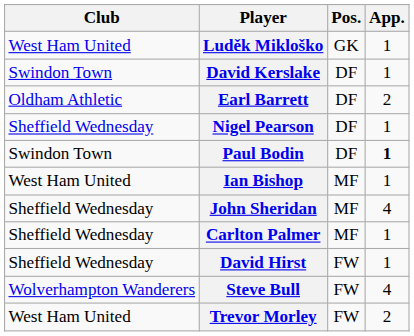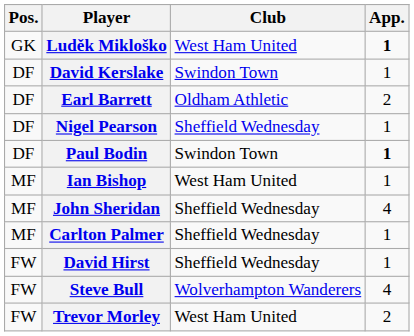 <table class="wikitable plainrowheaders" style="text-align: left">
 <tr>
+<th scope=col>Pos.</th>
+<th scope=col>Player</th>
 <th scope=col>Club</th>
-<th scope=col>Player</th>
-<th scope=col>Pos.</th>
 <th scope=col>App.</th>
 </tr>
 <tr>
+<td style=text-align:center>GK</td>
+<th scope=row><a href='#'>Luděk Mikloško</a></th>
 <td><a href='#'>West Ham United</a></td>
-<th scope=row><a href='#'>Luděk Mikloško</a></th>
-<td style=text-align:center>GK</td>
+<td style=text-align:center><strong>1</strong></td>
+</tr>
+<tr>
+<td style=text-align:center>DF</td>
+<th scope=row><a href='#'>David Kerslake</a></th>
+<td><a href='#'>Swindon Town</a></td>
 <td style=text-align:center>1</td>
 </tr>
 <tr>
-<td><a href='#'>Swindon Town</a></td>
-<th scope=row><a href='#'>David Kerslake</a></th>
 <td style=text-align:center>DF</td>
+<th scope=row><a href='#'>Earl Barrett</a> </th>
+<td><a href='#'>Oldham Athletic</a></td>
+<td style=text-align:center>2</td>
+</tr>
+<tr>
+<td style=text-align:center>DF</td>
+<th scope=row><a href='#'>Nigel Pearson</a></th>
+<td><a href='#'>Sheffield Wednesday</a></td>
 <td style=text-align:center>1</td>
 </tr>
 <tr>
-<td><a href='#'>Oldham Athletic</a></td>
-<th scope=row><a href='#'>Earl Barrett</a> </th>
 <td style=text-align:center>DF</td>
-<td style=text-align:center>2</td>
+<th scope=row><a href='#'>Paul Bodin</a></th>
+<td>Swindon Town</td>
+<td style=text-align:center><strong>1</strong></td>
 </tr>
 <tr>
-<td><a href='#'>Sheffield Wednesday</a></td>
-<th scope=row><a href='#'>Nigel Pearson</a></th>
-<td style=text-align:center>DF</td>
+<td style=text-align:center>MF</td>
+<th scope=row><a href='#'>Ian Bishop</a></th>
+<td>West Ham United</td>
 <td style=text-align:center>1</td>
 </tr>
 <tr>
-<td>Swindon Town</td>
-<th scope=row><a href='#'>Paul Bodin</a></th>
-<td style=text-align:center>DF</td>
-<td style=text-align:center><strong>1</strong></td>
+<td style=text-align:center>MF</td>
+<th scope=row><a href='#'>John Sheridan</a> </th>
+<td>Sheffield Wednesday</td>
+<td style=text-align:center>4</td>
 </tr>
 <tr>
-<td>West Ham United</td>
-<th scope=row><a href='#'>Ian Bishop</a></th>
 <td style=text-align:center>MF</td>
+<th scope=row><a href='#'>Carlton Palmer</a></th>
+<td>Sheffield Wednesday</td>
 <td style=text-align:center>1</td>
 </tr>
 <tr>
+<td style=text-align:center>FW</td>
+<th scope=row><a href='#'>David Hirst</a></th>
 <td>Sheffield Wednesday</td>
-<th scope=row><a href='#'>John Sheridan</a> </th>
-<td style=text-align:center>MF</td>
+<td style=text-align:center>1</td>
+</tr>
+<tr>
+<td style=text-align:center>FW</td>
+<th scope=row><a href='#'>Steve Bull</a> </th>
+<td><a href='#'>Wolverhampton Wanderers</a></td>
 <td style=text-align:center>4</td>
 </tr>
 <tr>
-<td>Sheffield Wednesday</td>
-<th scope=row><a href='#'>Carlton Palmer</a></th>
-<td style=text-align:center>MF</td>
-<td style=text-align:center>1</td>
-</tr>
-<tr>
-<td>Sheffield Wednesday</td>
-<th scope=row><a href='#'>David Hirst</a></th>
 <td style=text-align:center>FW</td>
-<td style=text-align:center>1</td>
-</tr>
-<tr>
-<td><a href='#'>Wolverhampton Wanderers</a></td>
-<th scope=row><a href='#'>Steve Bull</a> </th>
-<td style=text-align:center>FW</td>
-<td style=text-align:center>4</td>
-</tr>
-<tr>
+<th scope=row><a href='#'>Trevor Morley</a></th>
 <td>West Ham United</td>
-<th scope=row><a href='#'>Trevor Morley</a></th>
-<td style=text-align:center>FW</td>
 <td style=text-align:center>2</td>
 </tr>
 </table>
